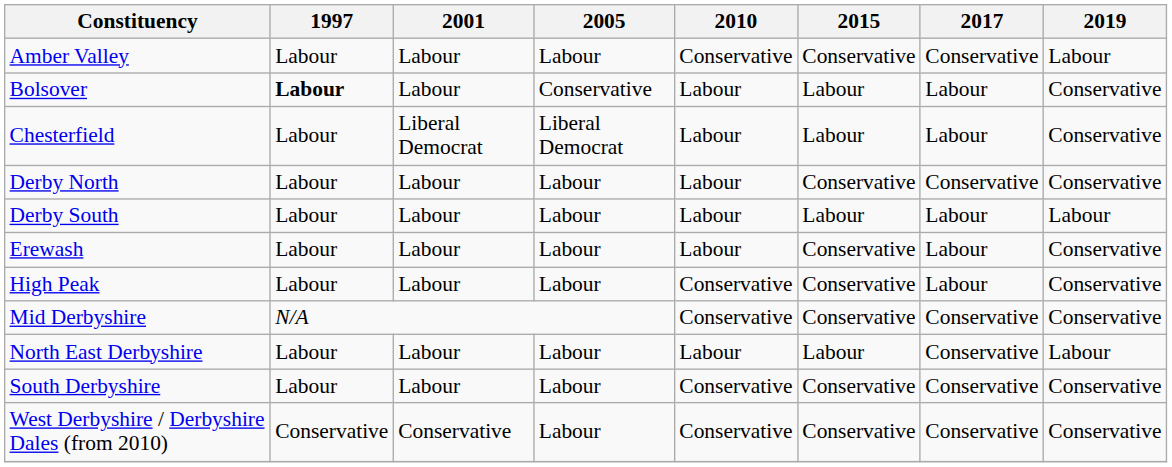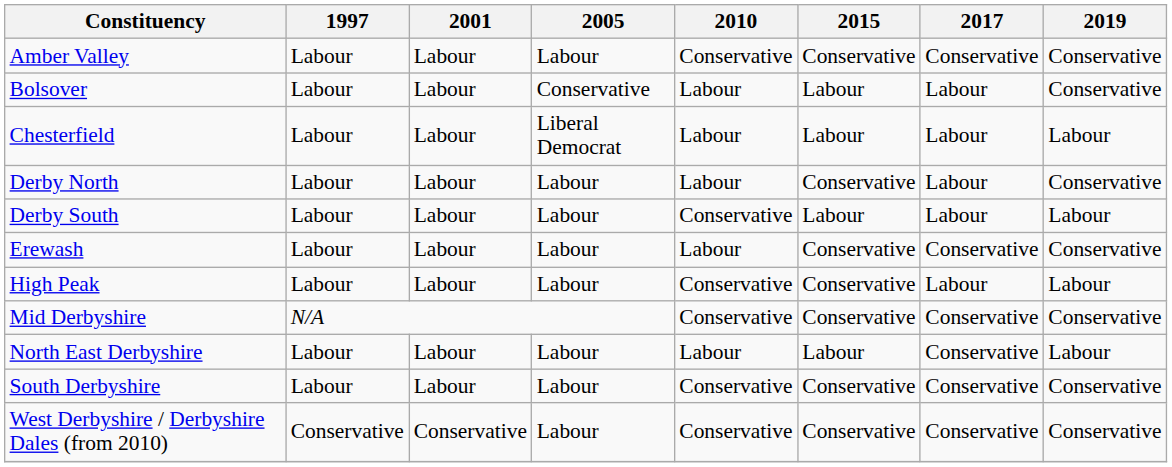 <table class="wikitable">
 <tr>
 <th>Constituency</th>
 <th>1997</th>
 <th>2001</th>
 <th>2005</th>
 <th>2010</th>
 <th>2015</th>
 <th>2017</th>
 <th>2019</th>
 </tr>
 <tr>
 <td><a href='#'>Amber Valley</a></td>
 <td bgcolor=>Labour</td>
 <td bgcolor=>Labour</td>
 <td bgcolor=>Labour</td>
 <td bgcolor=>Conservative</td>
 <td bgcolor=>Conservative</td>
 <td bgcolor=>Conservative</td>
-<td bgcolor=>Labour</td>
+<td bgcolor=>Conservative</td>
 </tr>
 <tr>
 <td><a href='#'>Bolsover</a></td>
-<td bgcolor=><strong>Labour</strong></td>
+<td bgcolor=>Labour</td>
 <td bgcolor=>Labour</td>
 <td bgcolor=>Conservative</td>
 <td bgcolor=>Labour</td>
 <td bgcolor=>Labour</td>
 <td bgcolor=>Labour</td>
 <td bgcolor=>Conservative</td>
 </tr>
 <tr>
 <td><a href='#'>Chesterfield</a></td>
 <td bgcolor=>Labour</td>
-<td bgcolor=>Liberal Democrat</td>
+<td bgcolor=>Labour</td>
 <td bgcolor=>Liberal Democrat</td>
 <td bgcolor=>Labour</td>
 <td bgcolor=>Labour</td>
 <td bgcolor=>Labour</td>
-<td bgcolor=>Conservative</td>
+<td bgcolor=>Labour</td>
 </tr>
 <tr>
 <td><a href='#'>Derby North</a></td>
 <td bgcolor=>Labour</td>
 <td bgcolor=>Labour</td>
 <td bgcolor=>Labour</td>
 <td bgcolor=>Labour</td>
 <td bgcolor=>Conservative</td>
-<td bgcolor=>Conservative</td>
+<td bgcolor=>Labour</td>
 <td bgcolor=>Conservative</td>
 </tr>
 <tr>
 <td><a href='#'>Derby South</a></td>
 <td bgcolor=>Labour</td>
 <td bgcolor=>Labour</td>
 <td bgcolor=>Labour</td>
-<td bgcolor=>Labour</td>
+<td bgcolor=>Conservative</td>
 <td bgcolor=>Labour</td>
 <td bgcolor=>Labour</td>
 <td bgcolor=>Labour</td>
 </tr>
 <tr>
 <td><a href='#'>Erewash</a></td>
 <td bgcolor=>Labour</td>
 <td bgcolor=>Labour</td>
 <td bgcolor=>Labour</td>
 <td bgcolor=>Labour</td>
 <td bgcolor=>Conservative</td>
-<td bgcolor=>Labour</td>
+<td bgcolor=>Conservative</td>
 <td bgcolor=>Conservative</td>
 </tr>
 <tr>
 <td><a href='#'>High Peak</a></td>
 <td bgcolor=>Labour</td>
 <td bgcolor=>Labour</td>
 <td bgcolor=>Labour</td>
 <td bgcolor=>Conservative</td>
 <td bgcolor=>Conservative</td>
 <td bgcolor=>Labour</td>
-<td bgcolor=>Conservative</td>
+<td bgcolor=>Labour</td>
 </tr>
 <tr>
 <td><a href='#'>Mid Derbyshire</a></td>
 <td colspan="3"><em>N/A</em></td>
 <td bgcolor=>Conservative</td>
 <td bgcolor=>Conservative</td>
 <td bgcolor=>Conservative</td>
 <td bgcolor=>Conservative</td>
 </tr>
 <tr>
 <td><a href='#'>North East Derbyshire</a></td>
 <td bgcolor=>Labour</td>
 <td bgcolor=>Labour</td>
 <td bgcolor=>Labour</td>
 <td bgcolor=>Labour</td>
 <td bgcolor=>Labour</td>
 <td bgcolor=>Conservative</td>
 <td bgcolor=>Labour</td>
 </tr>
 <tr>
 <td><a href='#'>South Derbyshire</a></td>
 <td bgcolor=>Labour</td>
 <td bgcolor=>Labour</td>
 <td bgcolor=>Labour</td>
 <td bgcolor=>Conservative</td>
 <td bgcolor=>Conservative</td>
 <td bgcolor=>Conservative</td>
 <td bgcolor=>Conservative</td>
 </tr>
 <tr>
 <td><a href='#'>West Derbyshire</a> / <a href='#'>Derbyshire Dales</a> (from 2010)</td>
 <td bgcolor=>Conservative</td>
 <td bgcolor=>Conservative</td>
 <td bgcolor=>Labour</td>
 <td bgcolor=>Conservative</td>
 <td bgcolor=>Conservative</td>
 <td bgcolor=>Conservative</td>
 <td bgcolor=>Conservative</td>
 </tr>
 <tr>
 </tr>
 </table>
